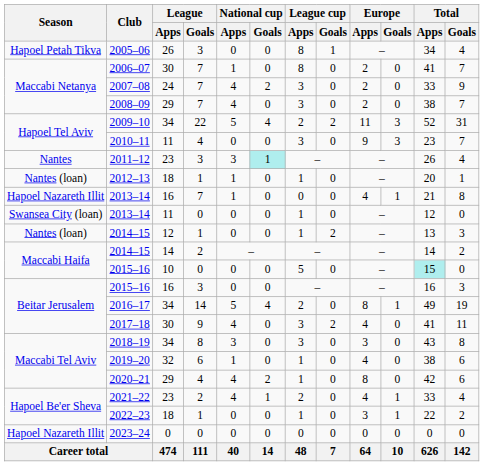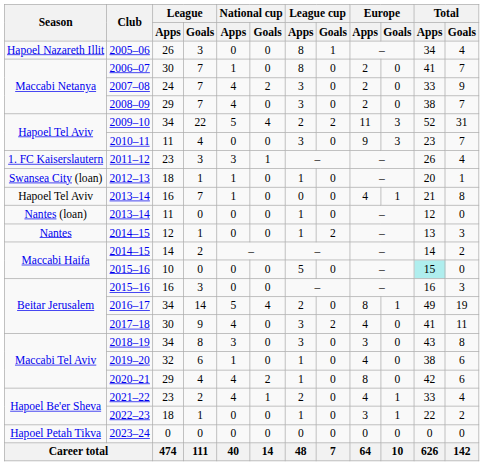 <table class="wikitable" style="text-align:center">
 <tr>
 <th rowspan="2">Season</th>
 <th rowspan="2">Club</th>
 <th colspan="2">League</th>
 <th colspan="2">National cup</th>
 <th colspan="2">League cup</th>
 <th colspan="2">Europe</th>
 <th colspan="2">Total</th>
 </tr>
 <tr>
 <th>Apps</th>
 <th>Goals</th>
 <th>Apps</th>
 <th>Goals</th>
 <th>Apps</th>
 <th>Goals</th>
 <th>Apps</th>
 <th>Goals</th>
 <th>Apps</th>
 <th>Goals</th>
 </tr>
 <tr>
-<td><a href='#'>Hapoel Petah Tikva</a></td>
+<td><a href='#'>Hapoel Nazareth Illit</a></td>
 <td><a href='#'>2005–06</a></td>
 <td>26</td>
 <td>3</td>
 <td>0</td>
 <td>0</td>
 <td>8</td>
 <td>1</td>
 <td colspan="2">–</td>
 <td>34</td>
 <td>4</td>
 </tr>
 <tr>
 <td rowspan="3"><a href='#'>Maccabi Netanya</a></td>
 <td><a href='#'>2006–07</a></td>
 <td>30</td>
 <td>7</td>
 <td>1</td>
 <td>0</td>
 <td>8</td>
 <td>0</td>
 <td>2</td>
 <td>0</td>
 <td>41</td>
 <td>7</td>
 </tr>
 <tr>
 <td><a href='#'>2007–08</a></td>
 <td>24</td>
 <td>7</td>
 <td>4</td>
 <td>2</td>
 <td>3</td>
 <td>0</td>
 <td>2</td>
 <td>0</td>
 <td>33</td>
 <td>9</td>
 </tr>
 <tr>
 <td><a href='#'>2008–09</a></td>
 <td>29</td>
 <td>7</td>
 <td>4</td>
 <td>0</td>
 <td>3</td>
 <td>0</td>
 <td>2</td>
 <td>0</td>
 <td>38</td>
 <td>7</td>
 </tr>
 <tr>
 <td rowspan="2"><a href='#'>Hapoel Tel Aviv</a></td>
 <td><a href='#'>2009–10</a></td>
 <td>34</td>
 <td>22</td>
 <td>5</td>
 <td>4</td>
 <td>2</td>
 <td>2</td>
 <td>11</td>
 <td>3</td>
 <td>52</td>
 <td>31</td>
 </tr>
 <tr>
 <td><a href='#'>2010–11</a></td>
 <td>11</td>
 <td>4</td>
 <td>0</td>
 <td>0</td>
 <td>3</td>
 <td>0</td>
 <td>9</td>
 <td>3</td>
 <td>23</td>
 <td>7</td>
 </tr>
 <tr>
-<td><a href='#'>Nantes</a></td>
+<td><a href='#'>1. FC Kaiserslautern</a></td>
 <td><a href='#'>2011–12</a></td>
 <td>23</td>
 <td>3</td>
 <td>3</td>
-<td style="background: paleturquoise;">1</td>
+<td>1</td>
 <td colspan="2">–</td>
 <td colspan="2">–</td>
 <td>26</td>
 <td>4</td>
 </tr>
 <tr>
-<td><a href='#'>Nantes</a> (loan)</td>
+<td><a href='#'>Swansea City</a> (loan)</td>
 <td><a href='#'>2012–13</a></td>
 <td>18</td>
 <td>1</td>
 <td>1</td>
 <td>0</td>
 <td>1</td>
 <td>0</td>
 <td colspan="2">–</td>
 <td>20</td>
 <td>1</td>
 </tr>
 <tr>
-<td><a href='#'>Hapoel Nazareth Illit</a></td>
+<td>Hapoel Tel Aviv</td>
 <td><a href='#'>2013–14</a></td>
 <td>16</td>
 <td>7</td>
 <td>1</td>
 <td>0</td>
 <td>0</td>
 <td>0</td>
 <td>4</td>
 <td>1</td>
 <td>21</td>
 <td>8</td>
 </tr>
 <tr>
-<td><a href='#'>Swansea City</a> (loan)</td>
+<td><a href='#'>Nantes</a> (loan)</td>
 <td><a href='#'>2013–14</a></td>
 <td>11</td>
 <td>0</td>
 <td>0</td>
 <td>0</td>
 <td>1</td>
 <td>0</td>
 <td colspan="2">–</td>
 <td>12</td>
 <td>0</td>
 </tr>
 <tr>
-<td><a href='#'>Nantes</a> (loan)</td>
+<td><a href='#'>Nantes</a></td>
 <td><a href='#'>2014–15</a></td>
 <td>12</td>
 <td>1</td>
 <td>0</td>
 <td>0</td>
 <td>1</td>
 <td>2</td>
 <td colspan="2">–</td>
 <td>13</td>
 <td>3</td>
 </tr>
 <tr>
 <td rowspan="2"><a href='#'>Maccabi Haifa</a></td>
 <td><a href='#'>2014–15</a></td>
 <td>14</td>
 <td>2</td>
 <td colspan="2">–</td>
 <td colspan="2">–</td>
 <td colspan="2">–</td>
 <td>14</td>
 <td>2</td>
 </tr>
 <tr>
 <td><a href='#'>2015–16</a></td>
 <td>10</td>
 <td>0</td>
 <td>0</td>
 <td>0</td>
 <td>5</td>
 <td>0</td>
 <td colspan="2">–</td>
 <td style="background: paleturquoise;">15</td>
 <td>0</td>
 </tr>
 <tr>
 <td rowspan="3"><a href='#'>Beitar Jerusalem</a></td>
 <td><a href='#'>2015–16</a></td>
 <td>16</td>
 <td>3</td>
 <td>0</td>
 <td>0</td>
 <td colspan="2">–</td>
 <td colspan="2">–</td>
 <td>16</td>
 <td>3</td>
 </tr>
 <tr>
 <td><a href='#'>2016–17</a></td>
 <td>34</td>
 <td>14</td>
 <td>5</td>
 <td>4</td>
 <td>2</td>
 <td>0</td>
 <td>8</td>
 <td>1</td>
 <td>49</td>
 <td>19</td>
 </tr>
 <tr>
 <td><a href='#'>2017–18</a></td>
 <td>30</td>
 <td>9</td>
 <td>4</td>
 <td>0</td>
 <td>3</td>
 <td>2</td>
 <td>4</td>
 <td>0</td>
 <td>41</td>
 <td>11</td>
 </tr>
 <tr>
 <td rowspan="3"><a href='#'>Maccabi Tel Aviv</a></td>
 <td><a href='#'>2018–19</a></td>
 <td>34</td>
 <td>8</td>
 <td>3</td>
 <td>0</td>
 <td>3</td>
 <td>0</td>
 <td>3</td>
 <td>0</td>
 <td>43</td>
 <td>8</td>
 </tr>
 <tr>
 <td><a href='#'>2019–20</a></td>
 <td>32</td>
 <td>6</td>
 <td>1</td>
 <td>0</td>
 <td>1</td>
 <td>0</td>
 <td>4</td>
 <td>0</td>
 <td>38</td>
 <td>6</td>
 </tr>
 <tr>
 <td><a href='#'>2020–21</a></td>
 <td>29</td>
 <td>4</td>
 <td>4</td>
 <td>2</td>
 <td>1</td>
 <td>0</td>
 <td>8</td>
 <td>0</td>
 <td>42</td>
 <td>6</td>
 </tr>
 <tr>
 <td rowspan="2"><a href='#'>Hapoel Be'er Sheva</a></td>
 <td><a href='#'>2021–22</a></td>
 <td>23</td>
 <td>2</td>
 <td>4</td>
 <td>1</td>
 <td>2</td>
 <td>0</td>
 <td>4</td>
 <td>1</td>
 <td>33</td>
 <td>4</td>
 </tr>
 <tr>
 <td><a href='#'>2022–23</a></td>
 <td>18</td>
 <td>1</td>
 <td>0</td>
 <td>0</td>
 <td>1</td>
 <td>0</td>
 <td>3</td>
 <td>1</td>
 <td>22</td>
 <td>2</td>
 </tr>
 <tr>
-<td><a href='#'>Hapoel Nazareth Illit</a></td>
+<td><a href='#'>Hapoel Petah Tikva</a></td>
 <td><a href='#'>2023–24</a></td>
 <td>0</td>
 <td>0</td>
 <td>0</td>
 <td>0</td>
 <td>0</td>
 <td>0</td>
 <td>0</td>
 <td>0</td>
 <td>0</td>
 <td>0</td>
 </tr>
 <tr>
 <th colspan="2">Career total</th>
 <th>474</th>
 <th>111</th>
 <th>40</th>
 <th>14</th>
 <th>48</th>
 <th>7</th>
 <th>64</th>
 <th>10</th>
 <th>626</th>
 <th>142</th>
 </tr>
 </table>
